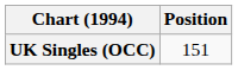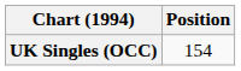 <table class="wikitable plainrowheaders" style="text-align:center">
 <tr>
 <th scope="col">Chart (1994)</th>
 <th scope="col">Position</th>
 </tr>
 <tr>
 <th scope="row">UK Singles (OCC)</th>
-<td>151</td>
+<td>154</td>
 </tr>
 </table>
